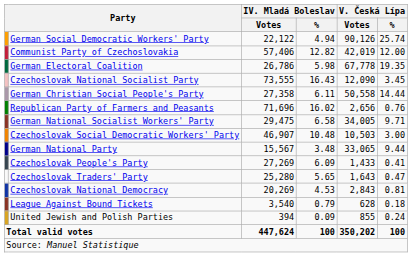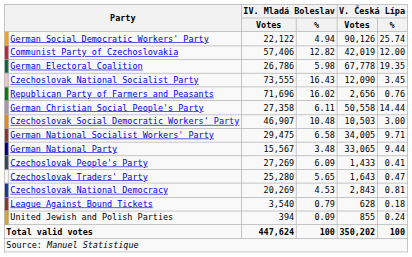 <table class=wikitable style=text-align:right>
 <tr>
 <th colspan=2 rowspan=2>Party</th>
 <th colspan=2>IV. Mladá Boleslav</th>
 <th colspan=2>V. Česká Lípa</th>
 </tr>
 <tr>
 <th>Votes</th>
 <th>%</th>
 <th>Votes</th>
 <th>%</th>
 </tr>
 <tr>
 <td bgcolor=#FFA000></td>
 <td align=left><a href='#'>German Social Democratic Workers' Party</a></td>
 <td>22,122</td>
 <td>4.94</td>
 <td>90,126</td>
 <td>25.74</td>
 </tr>
 <tr>
 <td bgcolor=#C41E3A></td>
 <td align=left><a href='#'>Communist Party of Czechoslovakia</a></td>
 <td>57,406</td>
 <td>12.82</td>
 <td>42,019</td>
 <td>12.00</td>
 </tr>
 <tr>
 <td bgcolor=#00693E></td>
 <td align=left><a href='#'>German Electoral Coalition</a></td>
 <td>26,786</td>
 <td>5.98</td>
 <td>67,778</td>
 <td>19.35</td>
 </tr>
 <tr>
 <td bgcolor=F4C2C2></td>
 <td align=left><a href='#'>Czechoslovak National Socialist Party</a></td>
 <td>73,555</td>
 <td>16.43</td>
 <td>12,090</td>
 <td>3.45</td>
 </tr>
 <tr>
+<td bgcolor=#008000></td>
+<td align=left><a href='#'>Republican Party of Farmers and Peasants</a></td>
+<td>71,696</td>
+<td>16.02</td>
+<td>2,656</td>
+<td>0.76</td>
+</tr>
+<tr>
 <td bgcolor=#AA98A9></td>
 <td align=left><a href='#'>German Christian Social People's Party</a></td>
 <td>27,358</td>
 <td>6.11</td>
 <td>50,558</td>
 <td>14.44</td>
 </tr>
 <tr>
-<td bgcolor=#008000></td>
-<td align=left><a href='#'>Republican Party of Farmers and Peasants</a></td>
-<td>71,696</td>
-<td>16.02</td>
-<td>2,656</td>
-<td>0.76</td>
+<td bgcolor=F28500></td>
+<td align=left><a href='#'>Czechoslovak Social Democratic Workers' Party</a></td>
+<td>46,907</td>
+<td>10.48</td>
+<td>10,503</td>
+<td>3.00</td>
 </tr>
 <tr>
 <td bgcolor=#8A3324></td>
 <td align=left><a href='#'>German National Socialist Workers' Party</a></td>
 <td>29,475</td>
 <td>6.58</td>
 <td>34,005</td>
 <td>9.71</td>
-</tr>
-<tr>
-<td bgcolor=F28500></td>
-<td align=left><a href='#'>Czechoslovak Social Democratic Workers' Party</a></td>
-<td>46,907</td>
-<td>10.48</td>
-<td>10,503</td>
-<td>3.00</td>
 </tr>
 <tr>
 <td bgcolor=#00008B></td>
 <td align=left><a href='#'>German National Party</a></td>
 <td>15,567</td>
 <td>3.48</td>
 <td>33,065</td>
 <td>9.44</td>
 </tr>
 <tr>
 <td bgcolor=#36454F></td>
 <td align=left><a href='#'>Czechoslovak People's Party</a></td>
 <td>27,269</td>
 <td>6.09</td>
 <td>1,433</td>
 <td>0.41</td>
 </tr>
 <tr>
 <td bgcolor=></td>
 <td align=left><a href='#'>Czechoslovak Traders' Party</a></td>
 <td>25,280</td>
 <td>5.65</td>
 <td>1,643</td>
 <td>0.47</td>
 </tr>
 <tr>
 <td bgcolor=#1034A6></td>
 <td align=left><a href='#'>Czechoslovak National Democracy</a></td>
 <td>20,269</td>
 <td>4.53</td>
 <td>2,843</td>
 <td>0.81</td>
 </tr>
 <tr>
 <td bgcolor=#8A3324></td>
 <td align=left><a href='#'>League Against Bound Tickets</a></td>
 <td>3,540</td>
 <td>0.79</td>
 <td>628</td>
 <td>0.18</td>
 </tr>
 <tr>
 <td bgcolor=#DAA520></td>
 <td align=left>United Jewish and Polish Parties</td>
 <td>394</td>
 <td>0.09</td>
 <td>855</td>
 <td>0.24</td>
 </tr>
 <tr>
 <td colspan=2 align=left><strong>Total valid votes</strong></td>
 <td><strong>447,624</strong></td>
 <td><strong>100</strong></td>
 <td><strong>350,202</strong></td>
 <td><strong>100</strong></td>
 </tr>
 <tr>
 <td align=left colspan=6>Source: <em>Manuel Statistique</em></td>
 </tr>
 </table>
